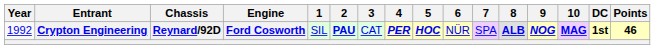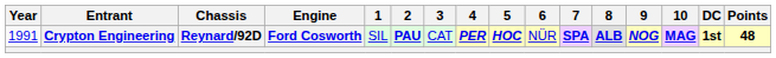 <table class="wikitable" style="text-align:center; font-size:85%">
 <tr>
 <th>Year</th>
 <th>Entrant</th>
 <th>Chassis</th>
 <th>Engine</th>
 <th>1</th>
 <th>2</th>
 <th>3</th>
 <th>4</th>
 <th>5</th>
 <th>6</th>
 <th>7</th>
 <th>8</th>
 <th>9</th>
 <th>10</th>
 <th>DC</th>
 <th>Points</th>
 </tr>
 <tr>
-<td><a href='#'>1992</a></td>
+<td><a href='#'>1991</a></td>
 <th nowrap><a href='#'>Crypton Engineering</a></th>
 <th nowrap><a href='#'>Reynard</a>/92D</th>
 <th nowrap><a href='#'>Ford Cosworth</a></th>
 <td style="background:#dfffdf;"><a href='#'>SIL</a><br></td>
 <td style="background:#dfffdf;"><strong><a href='#'>PAU</a><br></strong></td>
 <td style="background:#dfffdf;"><a href='#'>CAT</a><br></td>
 <td style="background:#ffffbf;"><a href='#'><strong><em>PER</em></strong></a><br></td>
 <td style="background:#ffffbf;"><a href='#'><strong><em>HOC</em></strong></a><br></td>
 <td style="background:#ffffbf;"><a href='#'>NÜR</a><br></td>
-<td style="background:#efcfff;"><a href='#'>SPA</a><br></td>
+<td style="background:#efcfff;"><strong><a href='#'>SPA</a><br></strong></td>
 <td style="background:#dfdfdf;"><strong><a href='#'>ALB</a></strong><br></td>
 <td style="background:#ffffbf;"><a href='#'><strong><em>NOG</em></strong></a><br></td>
 <td style="background:#efcfff;"><strong><a href='#'>MAG</a></strong><br></td>
 <td style="background:#ffffbf;"><strong>1st</strong></td>
-<td style="background:#ffffbf;"><strong>46</strong></td>
+<td style="background:#ffffbf;"><strong>48</strong></td>
 </tr>
 <tr>
 <th colspan="16"></th>
 </tr>
 </table>
